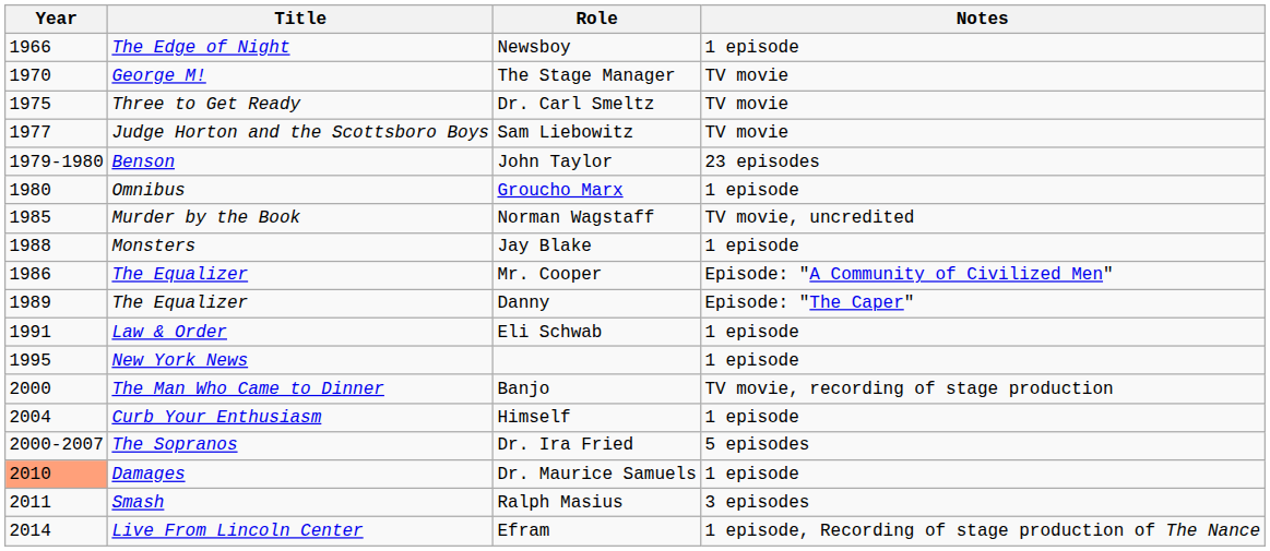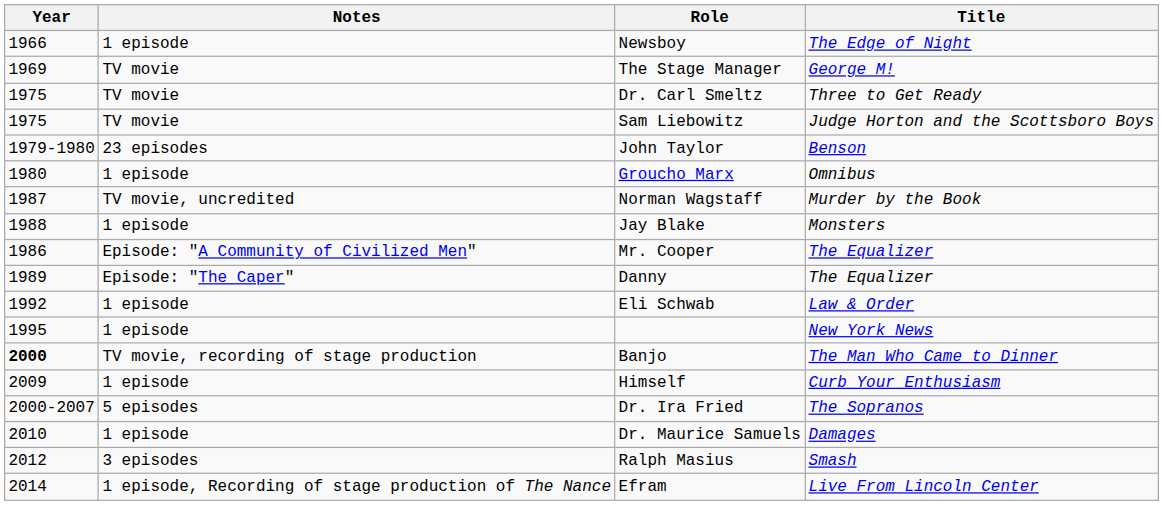 <table class="wikitable plainrowheaders sortable">
 <tr>
 <th scope="col">Year</th>
+<th class="unsortable">Notes</th>
+<th scope="col">Role</th>
 <th scope="col">Title</th>
-<th scope="col">Role</th>
-<th class="unsortable">Notes</th>
 </tr>
 <tr>
 <td>1966</td>
+<td>1 episode</td>
+<td>Newsboy</td>
 <td><em><a href='#'>The Edge of Night</a></em></td>
-<td>Newsboy</td>
-<td>1 episode</td>
 </tr>
 <tr>
-<td>1970</td>
+<td>1969</td>
+<td>TV movie</td>
+<td>The Stage Manager</td>
 <td><em><a href='#'>George M!</a></em></td>
-<td>The Stage Manager</td>
-<td>TV movie</td>
 </tr>
 <tr>
 <td>1975</td>
+<td>TV movie</td>
+<td>Dr. Carl Smeltz</td>
 <td><em>Three to Get Ready</em></td>
-<td>Dr. Carl Smeltz</td>
-<td>TV movie</td>
 </tr>
 <tr>
-<td>1977</td>
+<td>1975</td>
+<td>TV movie</td>
+<td>Sam Liebowitz</td>
 <td><em>Judge Horton and the Scottsboro Boys</em></td>
-<td>Sam Liebowitz</td>
-<td>TV movie</td>
 </tr>
 <tr>
 <td>1979-1980</td>
+<td>23 episodes</td>
+<td>John Taylor</td>
 <td><em><a href='#'>Benson</a></em></td>
-<td>John Taylor</td>
-<td>23 episodes</td>
 </tr>
 <tr>
 <td>1980</td>
+<td>1 episode</td>
+<td><a href='#'>Groucho Marx</a></td>
 <td><em>Omnibus</em></td>
-<td><a href='#'>Groucho Marx</a></td>
-<td>1 episode</td>
 </tr>
 <tr>
-<td>1985</td>
+<td>1987</td>
+<td>TV movie, uncredited</td>
+<td>Norman Wagstaff</td>
 <td><em>Murder by the Book</em></td>
-<td>Norman Wagstaff</td>
-<td>TV movie, uncredited</td>
 </tr>
 <tr>
 <td>1988</td>
+<td>1 episode</td>
+<td>Jay Blake</td>
 <td><em>Monsters</em></td>
-<td>Jay Blake</td>
-<td>1 episode</td>
 </tr>
 <tr>
 <td>1986</td>
+<td>Episode: "<a href='#'>A Community of Civilized Men</a>"</td>
+<td>Mr. Cooper</td>
 <td><em><a href='#'>The Equalizer</a></em></td>
-<td>Mr. Cooper</td>
-<td>Episode: "<a href='#'>A Community of Civilized Men</a>"</td>
 </tr>
 <tr>
 <td>1989</td>
+<td>Episode: "<a href='#'>The Caper</a>"</td>
+<td>Danny</td>
 <td><em>The Equalizer</em></td>
-<td>Danny</td>
-<td>Episode: "<a href='#'>The Caper</a>"</td>
 </tr>
 <tr>
-<td>1991</td>
+<td>1992</td>
+<td>1 episode</td>
+<td>Eli Schwab</td>
 <td><em><a href='#'>Law & Order</a></em></td>
-<td>Eli Schwab</td>
-<td>1 episode</td>
 </tr>
 <tr>
 <td>1995</td>
+<td>1 episode</td>
+<td></td>
 <td><em><a href='#'>New York News</a></em></td>
-<td></td>
-<td>1 episode</td>
 </tr>
 <tr>
-<td>2000</td>
+<td><strong>2000</strong></td>
+<td>TV movie, recording of stage production</td>
+<td>Banjo</td>
 <td><em><a href='#'>The Man Who Came to Dinner</a></em></td>
-<td>Banjo</td>
-<td>TV movie, recording of stage production</td>
 </tr>
 <tr>
-<td>2004</td>
+<td>2009</td>
+<td>1 episode</td>
+<td>Himself</td>
 <td><em><a href='#'>Curb Your Enthusiasm</a></em></td>
-<td>Himself</td>
-<td>1 episode</td>
 </tr>
 <tr>
 <td>2000-2007</td>
+<td>5 episodes</td>
+<td>Dr. Ira Fried</td>
 <td><em><a href='#'>The Sopranos</a></em></td>
-<td>Dr. Ira Fried</td>
-<td>5 episodes</td>
 </tr>
 <tr>
-<td style="background: lightsalmon;">2010</td>
+<td>2010</td>
+<td>1 episode</td>
+<td>Dr. Maurice Samuels</td>
 <td><em><a href='#'>Damages</a></em></td>
-<td>Dr. Maurice Samuels</td>
-<td>1 episode</td>
 </tr>
 <tr>
-<td>2011</td>
+<td>2012</td>
+<td>3 episodes</td>
+<td>Ralph Masius</td>
 <td><em><a href='#'>Smash</a></em></td>
-<td>Ralph Masius</td>
-<td>3 episodes</td>
 </tr>
 <tr>
 <td>2014</td>
+<td>1 episode, Recording of stage production of <em>The Nance</em></td>
+<td>Efram</td>
 <td><em><a href='#'>Live From Lincoln Center</a></em></td>
-<td>Efram</td>
-<td>1 episode, Recording of stage production of <em>The Nance</em></td>
 </tr>
 </table>
